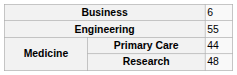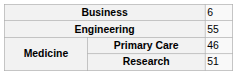 <table class="wikitable floatright" style="width: 22em;">
 <tr>
 <th scope="row" colspan="2">Business</th>
 <td>6</td>
 </tr>
 <tr>
 <th scope="row" colspan="2">Engineering</th>
 <td>55</td>
 </tr>
 <tr>
 <th scope="row" rowspan="2">Medicine</th>
 <th scope="row">Primary Care</th>
-<td>44</td>
+<td>46</td>
 </tr>
 <tr>
 <th scope="row">Research</th>
-<td>48</td>
+<td>51</td>
 </tr>
 </table>
